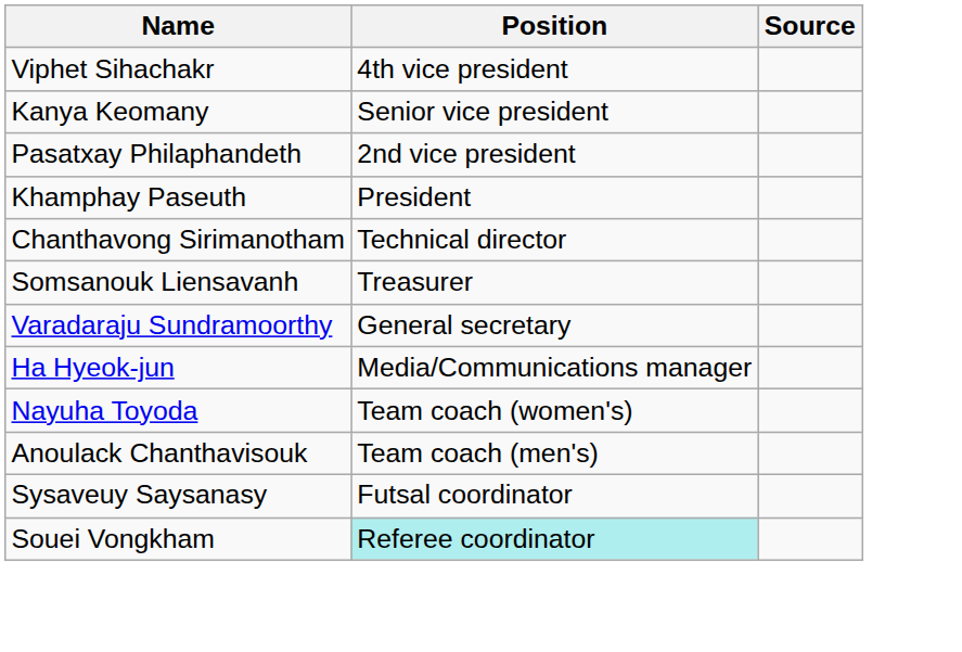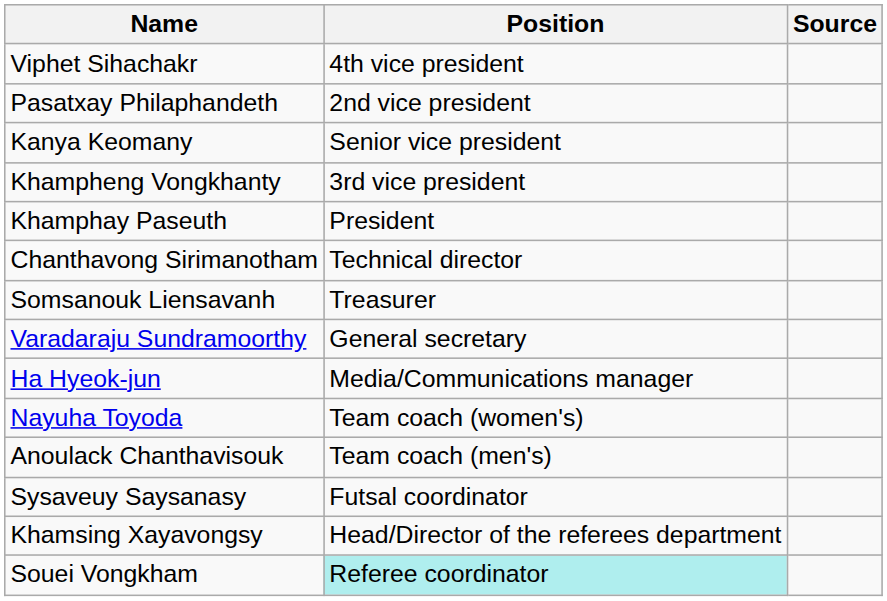 <table class="wikitable">
 <tr>
 <th>Name</th>
 <th>Position</th>
 <th>Source</th>
 </tr>
 <tr>
 <td> Viphet Sihachakr</td>
 <td>4th vice president</td>
 <td></td>
 </tr>
 <tr>
+<td> Pasatxay Philaphandeth</td>
+<td>2nd vice president</td>
+<td></td>
+</tr>
+<tr>
 <td> Kanya Keomany</td>
 <td>Senior vice president</td>
 <td></td>
 </tr>
 <tr>
-<td> Pasatxay Philaphandeth</td>
-<td>2nd vice president</td>
+<td> Khampheng Vongkhanty</td>
+<td>3rd vice president</td>
 <td></td>
 </tr>
 <tr>
 <td> Khamphay Paseuth</td>
 <td>President</td>
 <td></td>
 </tr>
 <tr>
 <td> Chanthavong Sirimanotham</td>
 <td>Technical director</td>
 <td></td>
 </tr>
 <tr>
 <td> Somsanouk Liensavanh</td>
 <td>Treasurer</td>
 <td></td>
 </tr>
 <tr>
 <td> <a href='#'>Varadaraju Sundramoorthy</a></td>
 <td>General secretary</td>
 <td></td>
 </tr>
 <tr>
 <td> <a href='#'>Ha Hyeok-jun</a></td>
 <td>Media/Communications manager</td>
 <td></td>
 </tr>
 <tr>
 <td> <a href='#'>Nayuha Toyoda</a></td>
 <td>Team coach (women's)</td>
 <td></td>
 </tr>
 <tr>
 <td> Anoulack Chanthavisouk</td>
 <td>Team coach (men's)</td>
 <td></td>
 </tr>
 <tr>
 <td> Sysaveuy Saysanasy</td>
 <td>Futsal coordinator</td>
 <td></td>
 </tr>
 <tr>
+<td> Khamsing Xayavongsy</td>
+<td>Head/Director of the referees department</td>
+<td></td>
+</tr>
+<tr>
 <td> Souei Vongkham</td>
 <td style="background: paleturquoise;">Referee coordinator</td>
 <td></td>
 </tr>
 </table>
